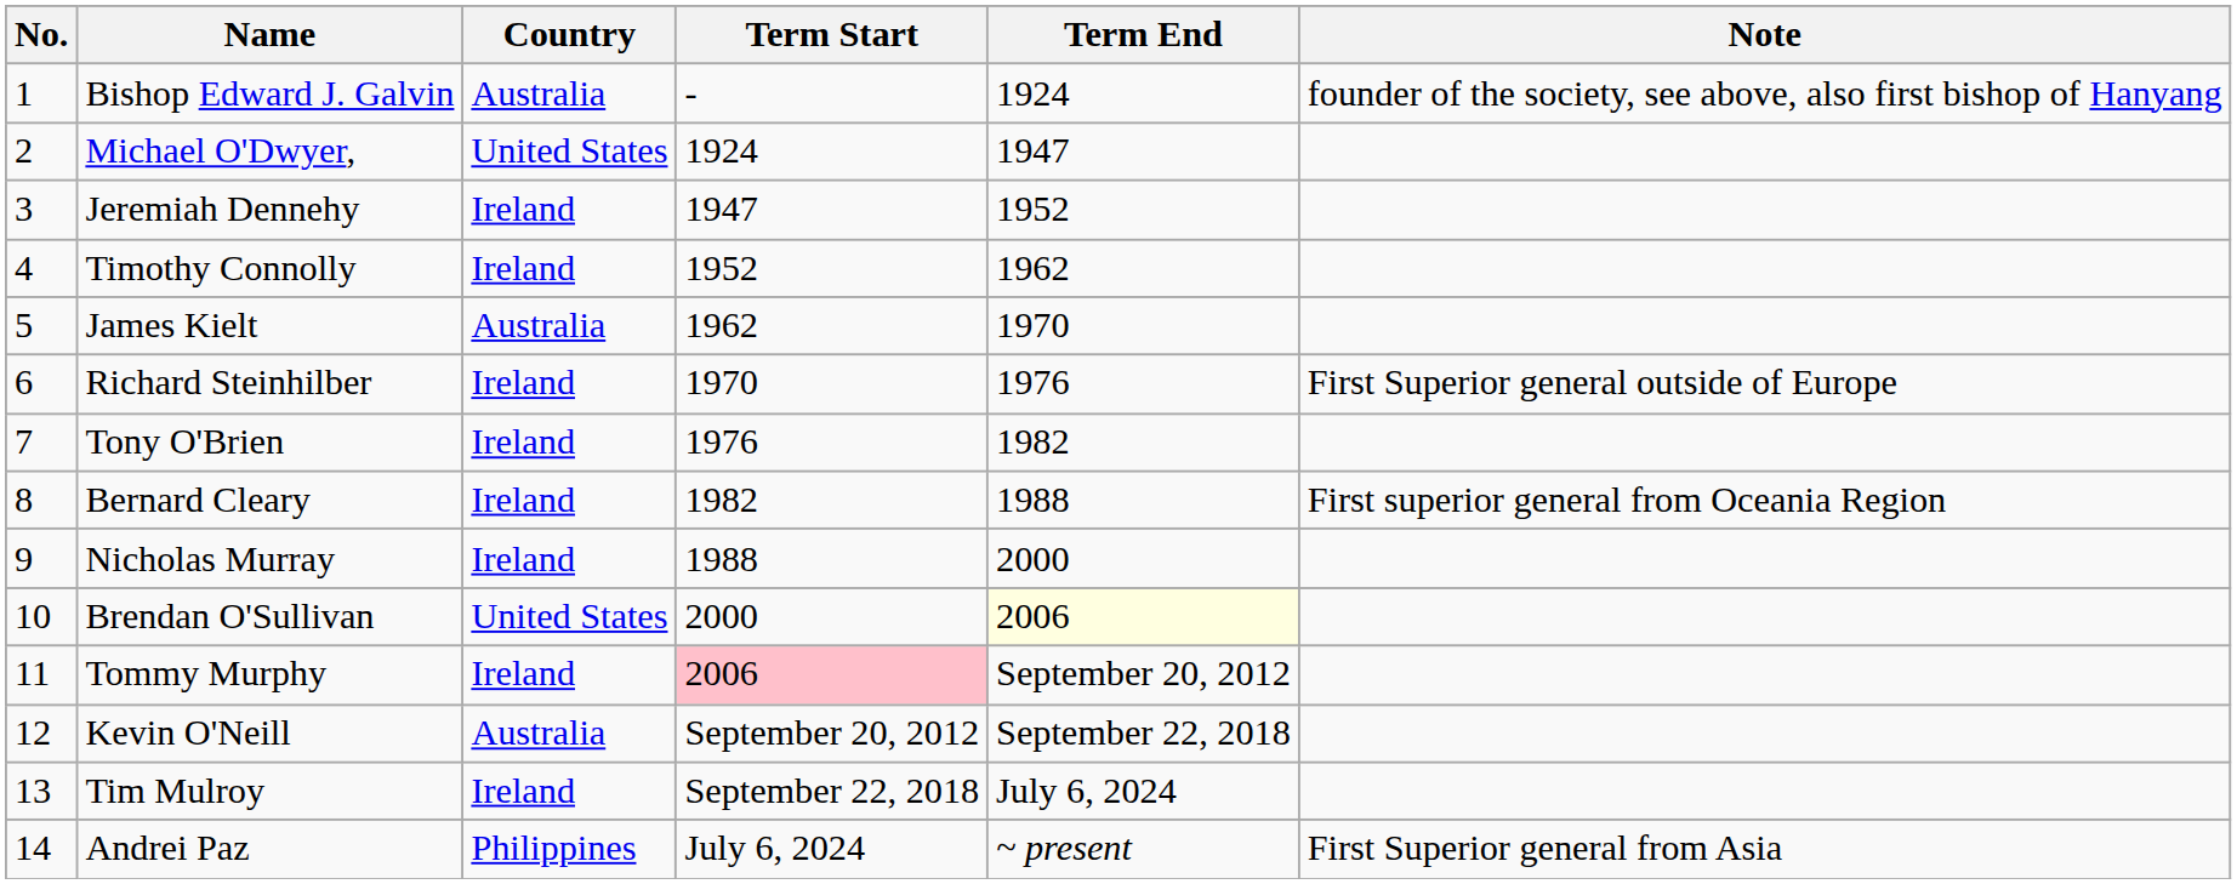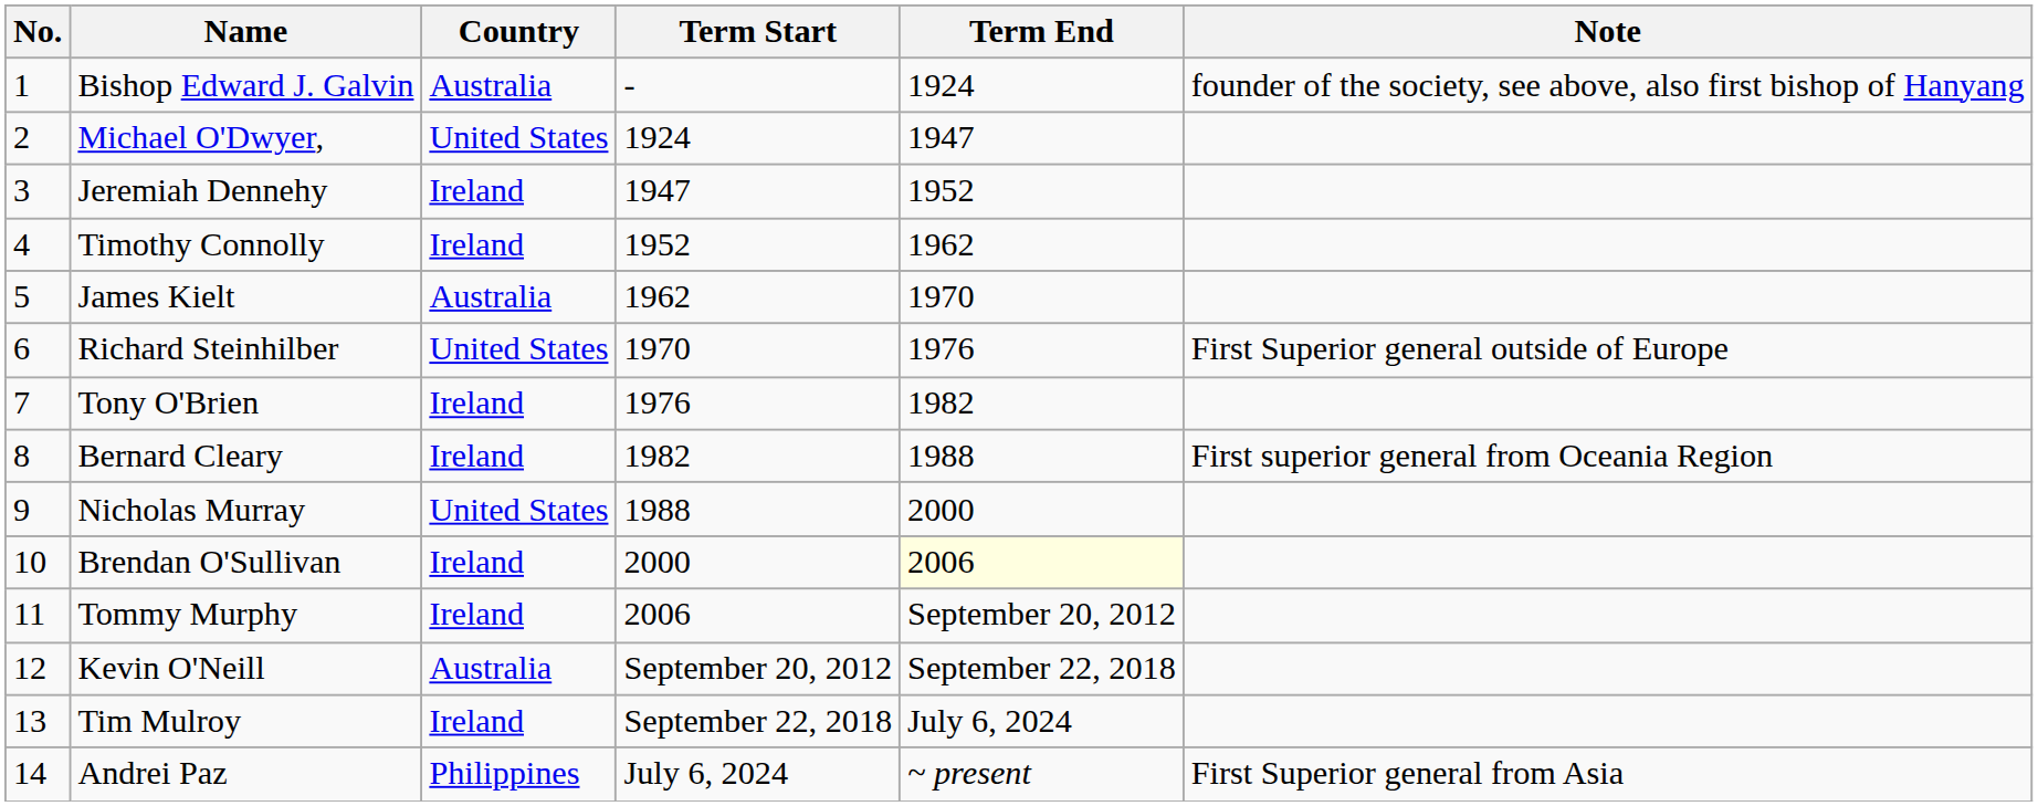 <table class="wikitable">
 <tr>
 <th>No.</th>
 <th>Name</th>
 <th>Country</th>
 <th>Term Start</th>
 <th>Term End</th>
 <th>Note</th>
 </tr>
 <tr>
 <td>1</td>
 <td>Bishop <a href='#'>Edward J. Galvin</a></td>
 <td><a href='#'>Australia</a></td>
 <td>-</td>
 <td>1924</td>
 <td>founder of the society, see above, also first bishop of <a href='#'>Hanyang</a></td>
 </tr>
 <tr>
 <td>2</td>
 <td><a href='#'>Michael O'Dwyer</a>,</td>
 <td><a href='#'>United States</a></td>
 <td>1924</td>
 <td>1947</td>
 <td></td>
 </tr>
 <tr>
 <td>3</td>
 <td>Jeremiah Dennehy</td>
 <td><a href='#'>Ireland</a></td>
 <td>1947</td>
 <td>1952</td>
 <td></td>
 </tr>
 <tr>
 <td>4</td>
 <td>Timothy Connolly</td>
 <td><a href='#'>Ireland</a></td>
 <td>1952</td>
 <td>1962</td>
 <td></td>
 </tr>
 <tr>
 <td>5</td>
 <td>James Kielt</td>
 <td><a href='#'>Australia</a></td>
 <td>1962</td>
 <td>1970</td>
 <td></td>
 </tr>
 <tr>
 <td>6</td>
 <td>Richard Steinhilber</td>
-<td><a href='#'>Ireland</a></td>
+<td><a href='#'>United States</a></td>
 <td>1970</td>
 <td>1976</td>
 <td>First Superior general outside of Europe</td>
 </tr>
 <tr>
 <td>7</td>
 <td>Tony O'Brien</td>
 <td><a href='#'>Ireland</a></td>
 <td>1976</td>
 <td>1982</td>
 <td></td>
 </tr>
 <tr>
 <td>8</td>
 <td>Bernard Cleary</td>
 <td><a href='#'>Ireland</a></td>
 <td>1982</td>
 <td>1988</td>
 <td>First superior general from Oceania Region</td>
 </tr>
 <tr>
 <td>9</td>
 <td>Nicholas Murray</td>
-<td><a href='#'>Ireland</a></td>
+<td><a href='#'>United States</a></td>
 <td>1988</td>
 <td>2000</td>
 <td></td>
 </tr>
 <tr>
 <td>10</td>
 <td>Brendan O'Sullivan</td>
-<td><a href='#'>United States</a></td>
+<td><a href='#'>Ireland</a></td>
 <td>2000</td>
 <td style="background: lightyellow;">2006</td>
 <td></td>
 </tr>
 <tr>
 <td>11</td>
 <td>Tommy Murphy</td>
 <td><a href='#'>Ireland</a></td>
-<td style="background: pink;">2006</td>
+<td>2006</td>
 <td>September 20, 2012</td>
 <td></td>
 </tr>
 <tr>
 <td>12</td>
 <td>Kevin O'Neill</td>
 <td><a href='#'>Australia</a></td>
 <td>September 20, 2012</td>
 <td>September 22, 2018</td>
 <td></td>
 </tr>
 <tr>
 <td>13</td>
 <td>Tim Mulroy</td>
 <td><a href='#'>Ireland</a></td>
 <td>September 22, 2018</td>
 <td>July 6, 2024</td>
 <td></td>
 </tr>
 <tr>
 <td>14</td>
 <td>Andrei Paz</td>
 <td><a href='#'>Philippines</a></td>
 <td>July 6, 2024</td>
 <td><em>~ present</em></td>
 <td>First Superior general from Asia</td>
 </tr>
 </table>
